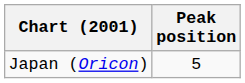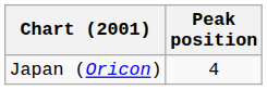 <table class="wikitable sortable plainrowheaders">
 <tr>
 <th scope="col">Chart (2001)</th>
 <th scope="col">Peak<br>position</th>
 </tr>
 <tr>
 <td>Japan (<em><a href='#'>Oricon</a></em>)</td>
-<td style="text-align:center;">5</td>
+<td style="text-align:center;">4</td>
 </tr>
 </table>
